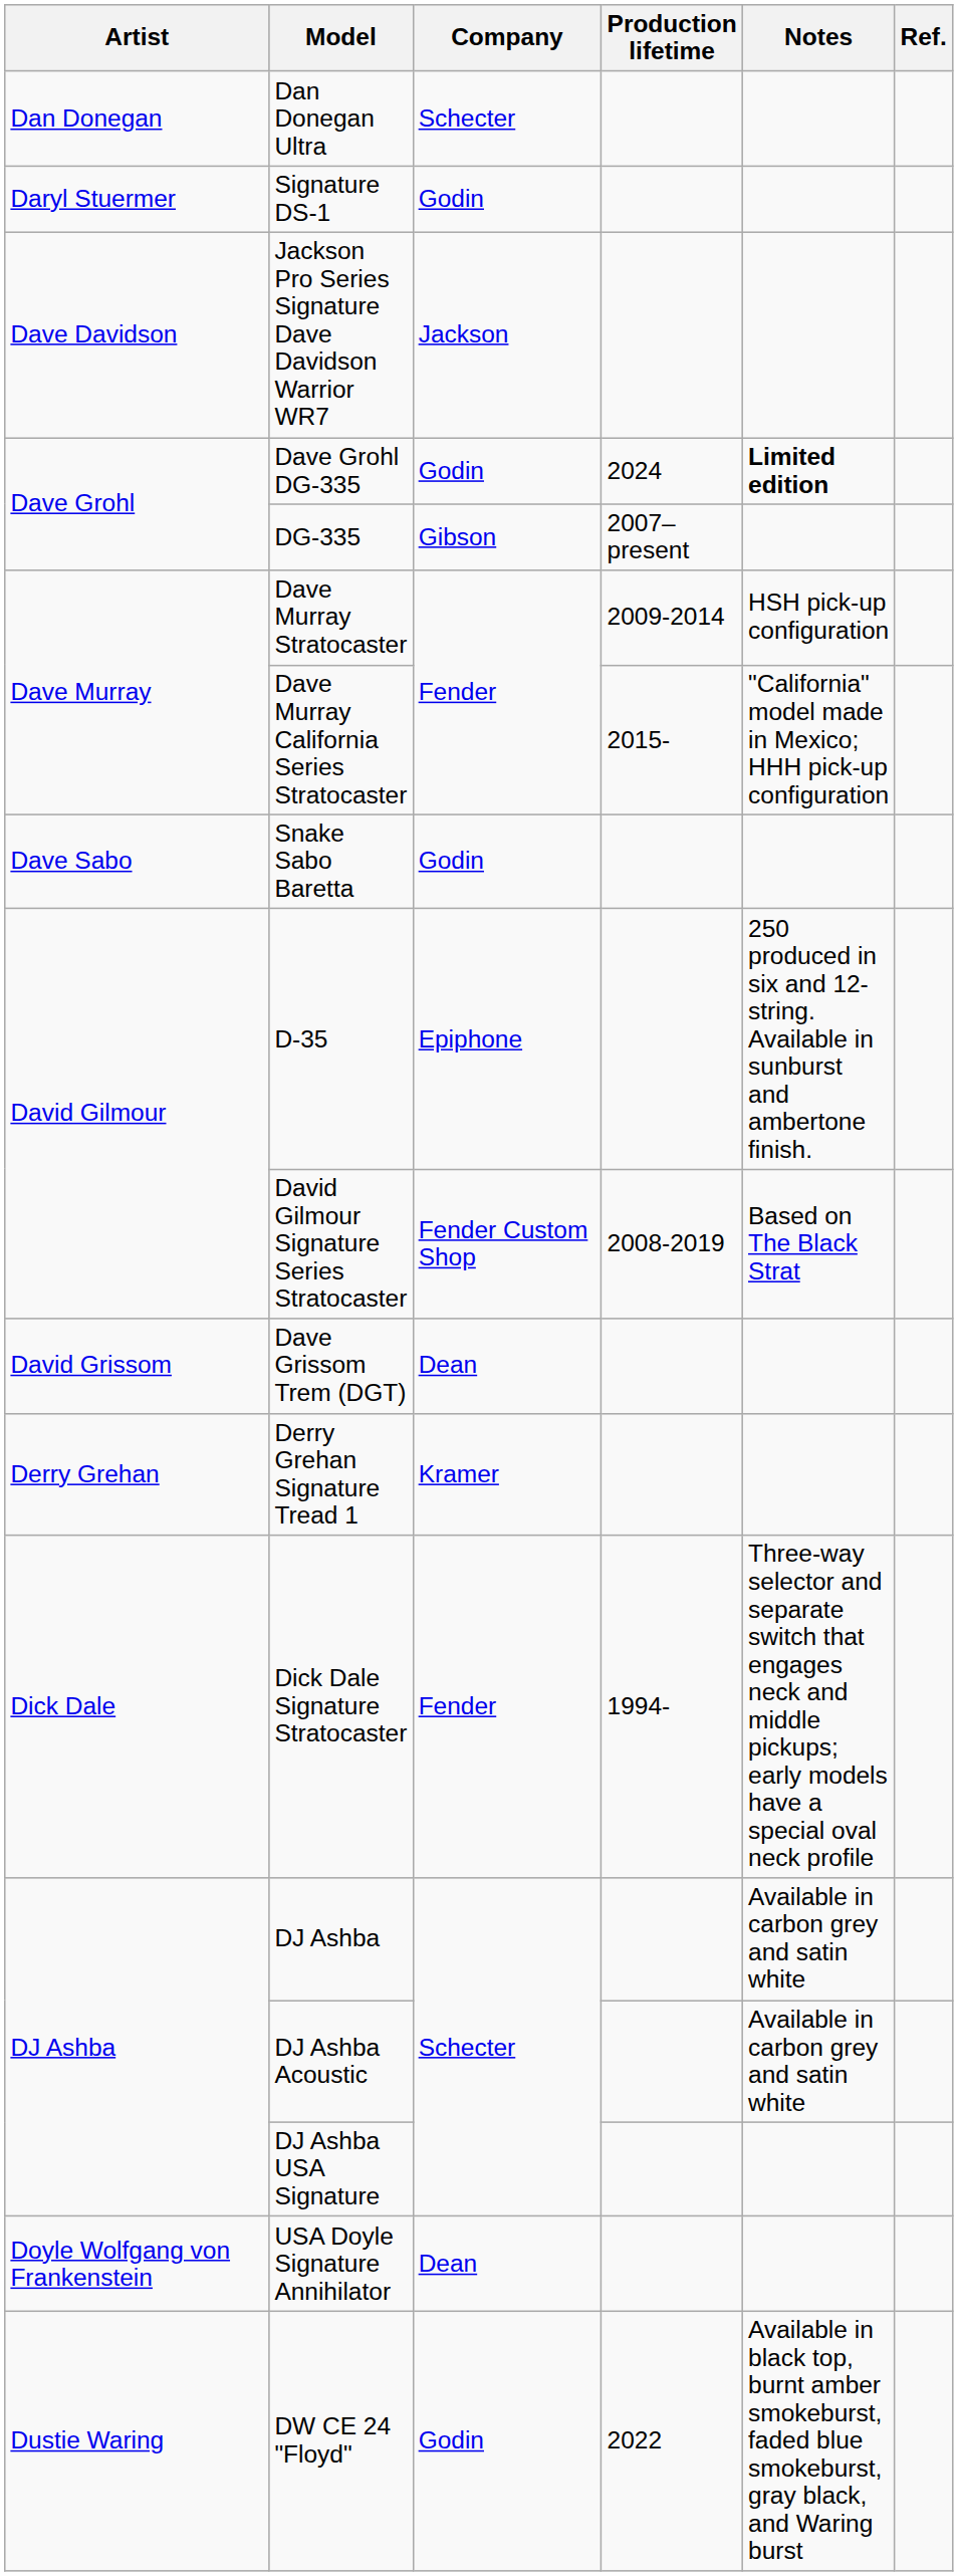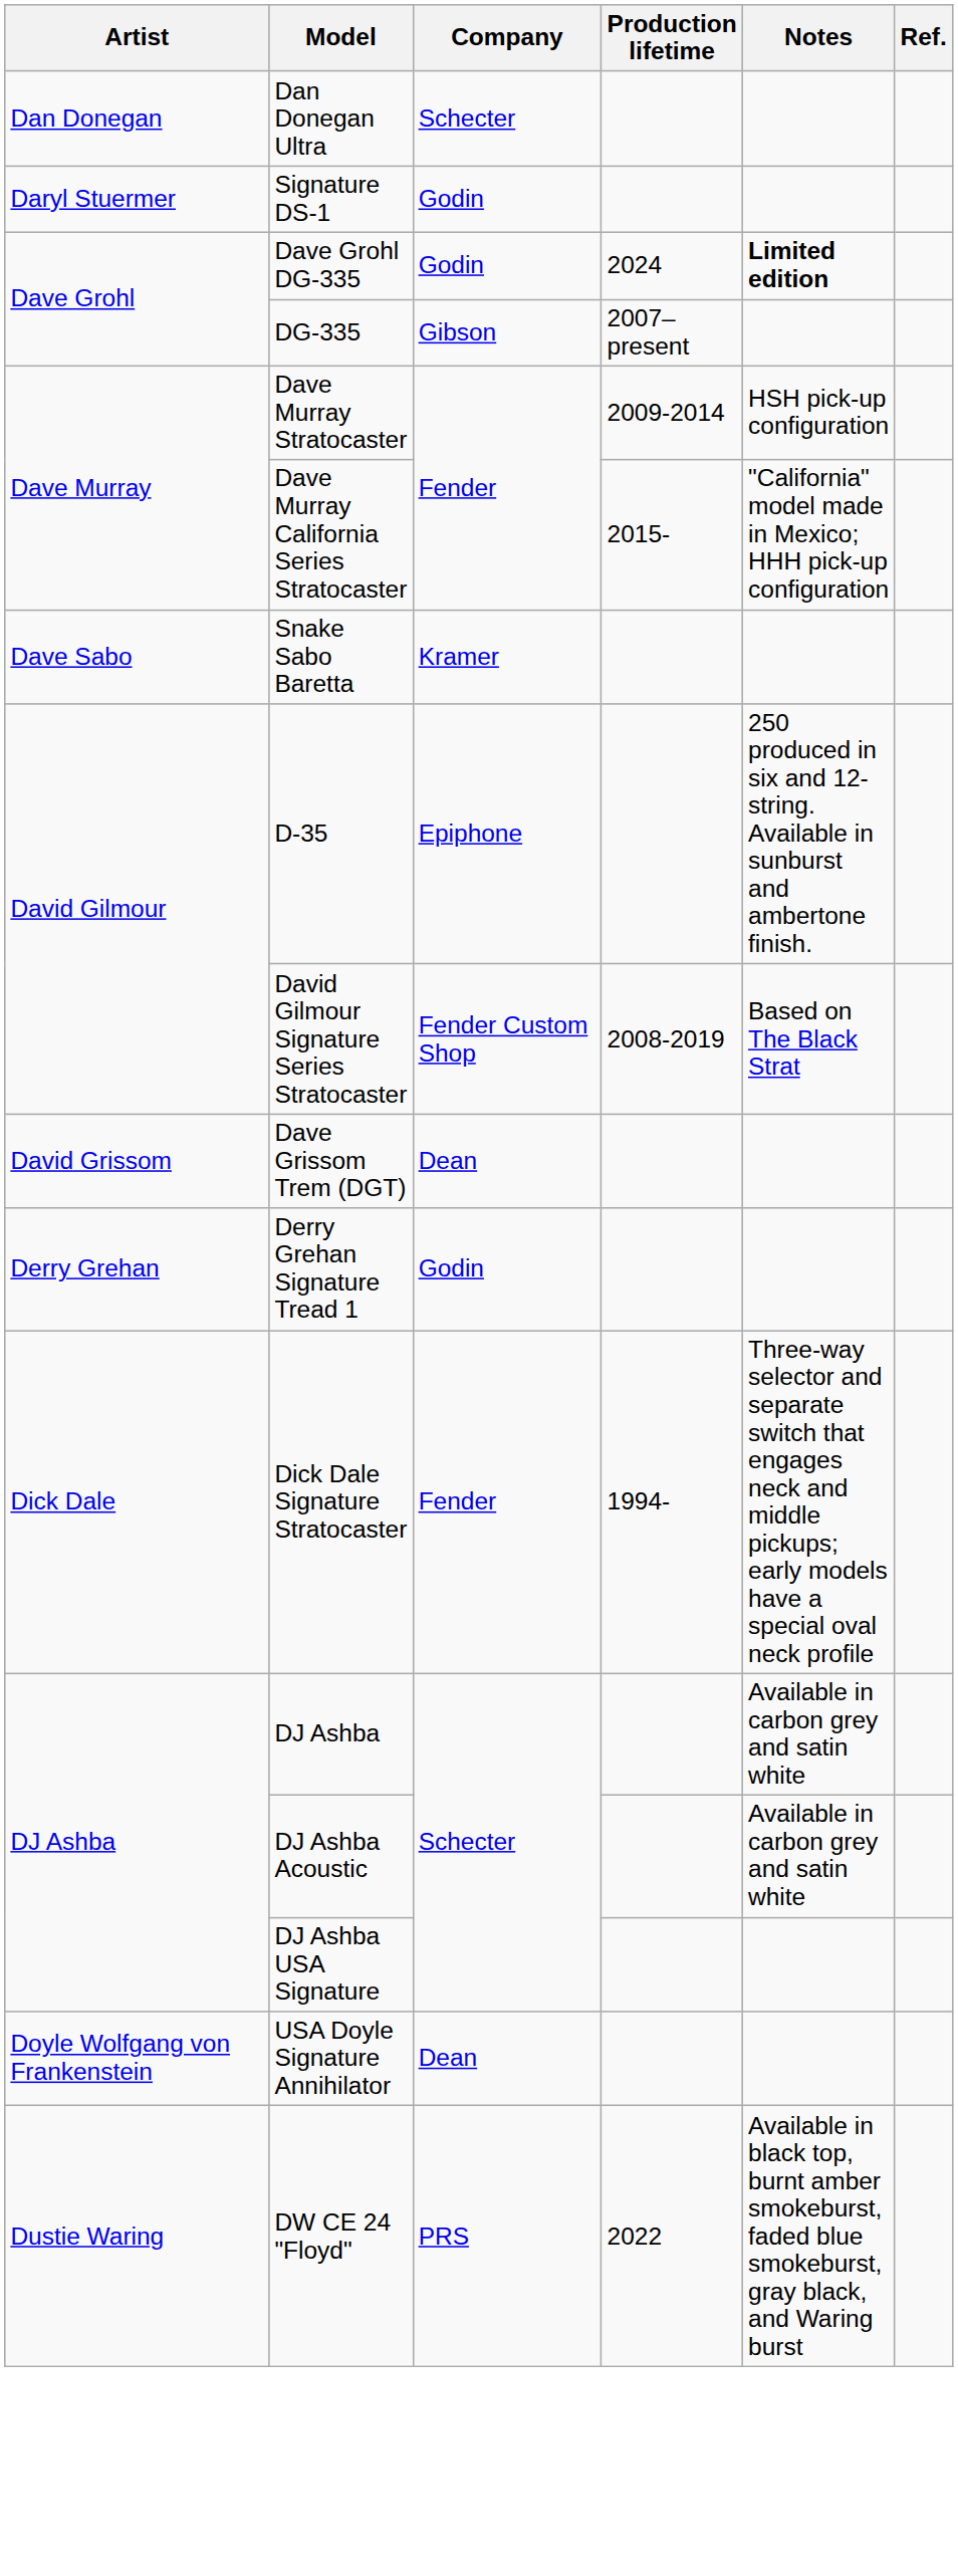 <table class="wikitable sortable plainrowheaders" style="width:99%;">
 <tr>
 <th scope="col" style="width:15em;">Artist</th>
 <th scope="col">Model</th>
 <th scope="col" style="width:10em;">Company</th>
 <th scope="col">Production lifetime</th>
 <th scope="col" class="unsortable">Notes</th>
 <th scope="col">Ref.</th>
 </tr>
 <tr>
 <td><a href='#'>Dan Donegan</a></td>
 <td>Dan Donegan Ultra</td>
 <td><a href='#'>Schecter</a></td>
 <td></td>
 <td></td>
 <td></td>
 </tr>
 <tr>
 <td><a href='#'>Daryl Stuermer</a></td>
 <td>Signature DS-1</td>
 <td><a href='#'>Godin</a></td>
-<td></td>
-<td></td>
-<td></td>
-</tr>
-<tr>
-<td><a href='#'>Dave Davidson</a></td>
-<td>Jackson Pro Series Signature Dave Davidson Warrior WR7</td>
-<td><a href='#'>Jackson</a></td>
 <td></td>
 <td></td>
 <td></td>
 </tr>
 <tr>
 <td rowspan=2><a href='#'>Dave Grohl</a></td>
 <td>Dave Grohl DG-335</td>
 <td><a href='#'>Godin</a></td>
 <td>2024</td>
 <td><strong>Limited edition</strong></td>
 <td></td>
 </tr>
 <tr>
 <td>DG-335</td>
 <td><a href='#'>Gibson</a></td>
 <td>2007–present</td>
 <td></td>
 <td></td>
 </tr>
 <tr>
 <td rowspan=2><a href='#'>Dave Murray</a></td>
 <td>Dave Murray Stratocaster</td>
 <td rowspan=2><a href='#'>Fender</a></td>
 <td>2009-2014</td>
 <td>HSH pick-up configuration</td>
 <td></td>
 </tr>
 <tr>
 <td>Dave Murray California Series Stratocaster</td>
 <td>2015-</td>
 <td>"California" model made in Mexico; HHH pick-up configuration</td>
 <td></td>
 </tr>
 <tr>
 <td><a href='#'>Dave Sabo</a></td>
 <td>Snake Sabo Baretta</td>
-<td><a href='#'>Godin</a></td>
+<td><a href='#'>Kramer</a></td>
 <td></td>
 <td></td>
 <td></td>
 </tr>
 <tr>
 <td rowspan=2><a href='#'>David Gilmour</a></td>
 <td>D-35</td>
 <td><a href='#'>Epiphone</a></td>
 <td></td>
 <td>250 produced in six and 12-string. Available in sunburst and ambertone finish.</td>
 <td></td>
 </tr>
 <tr>
 <td>David Gilmour Signature Series Stratocaster</td>
 <td><a href='#'>Fender Custom Shop</a></td>
 <td>2008-2019</td>
 <td>Based on <a href='#'>The Black Strat</a></td>
 <td></td>
 </tr>
 <tr>
 <td><a href='#'>David Grissom</a></td>
 <td>Dave Grissom Trem (DGT)</td>
 <td><a href='#'>Dean</a></td>
 <td></td>
 <td></td>
 <td></td>
 </tr>
 <tr>
 <td><a href='#'>Derry Grehan</a></td>
 <td>Derry Grehan Signature Tread 1</td>
-<td><a href='#'>Kramer</a></td>
+<td><a href='#'>Godin</a></td>
 <td></td>
 <td></td>
 <td></td>
 </tr>
 <tr>
 <td><a href='#'>Dick Dale</a></td>
 <td>Dick Dale Signature Stratocaster</td>
 <td><a href='#'>Fender</a></td>
 <td>1994-</td>
 <td>Three-way selector and separate switch that engages neck and middle pickups; early models have a special oval neck profile</td>
 <td></td>
 </tr>
 <tr>
 <td rowspan=3><a href='#'>DJ Ashba</a></td>
 <td>DJ Ashba</td>
 <td rowspan=3><a href='#'>Schecter</a></td>
 <td></td>
 <td>Available in carbon grey and satin white</td>
 <td></td>
 </tr>
 <tr>
 <td>DJ Ashba Acoustic</td>
 <td></td>
 <td>Available in carbon grey and satin white</td>
 <td></td>
 </tr>
 <tr>
 <td>DJ Ashba USA Signature</td>
 <td></td>
 <td></td>
 <td></td>
 </tr>
 <tr>
 <td><a href='#'>Doyle Wolfgang von Frankenstein</a></td>
 <td>USA Doyle Signature Annihilator</td>
 <td><a href='#'>Dean</a></td>
 <td></td>
 <td></td>
 <td></td>
 </tr>
 <tr>
 <td><a href='#'>Dustie Waring</a></td>
 <td>DW CE 24 "Floyd"</td>
-<td><a href='#'>Godin</a></td>
+<td><a href='#'>PRS</a></td>
 <td>2022</td>
 <td>Available in black top, burnt amber smokeburst, faded blue smokeburst, gray black, and Waring burst</td>
 <td></td>
 </tr>
 </table>
